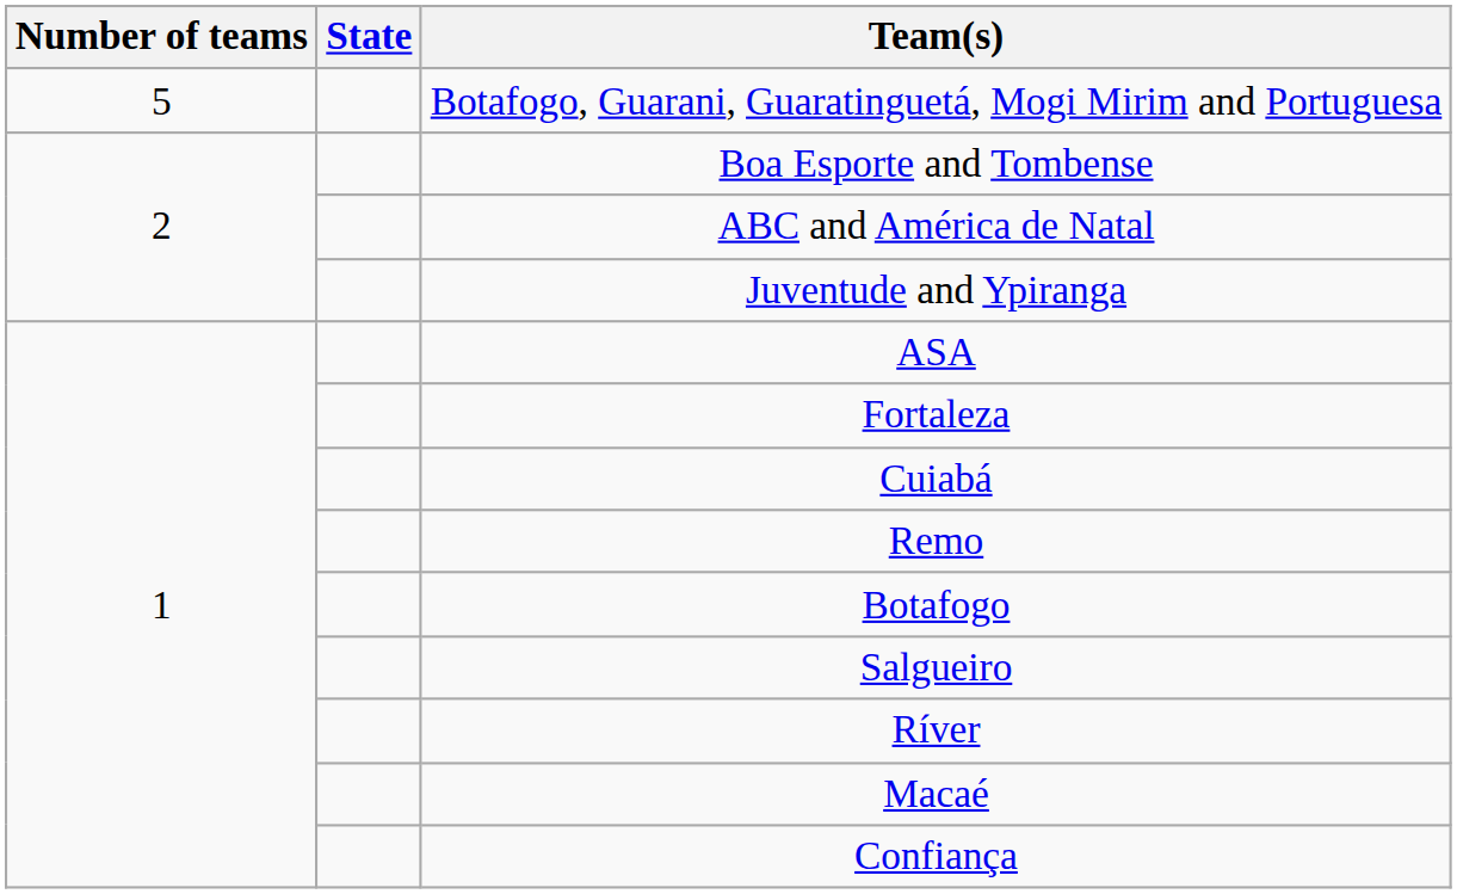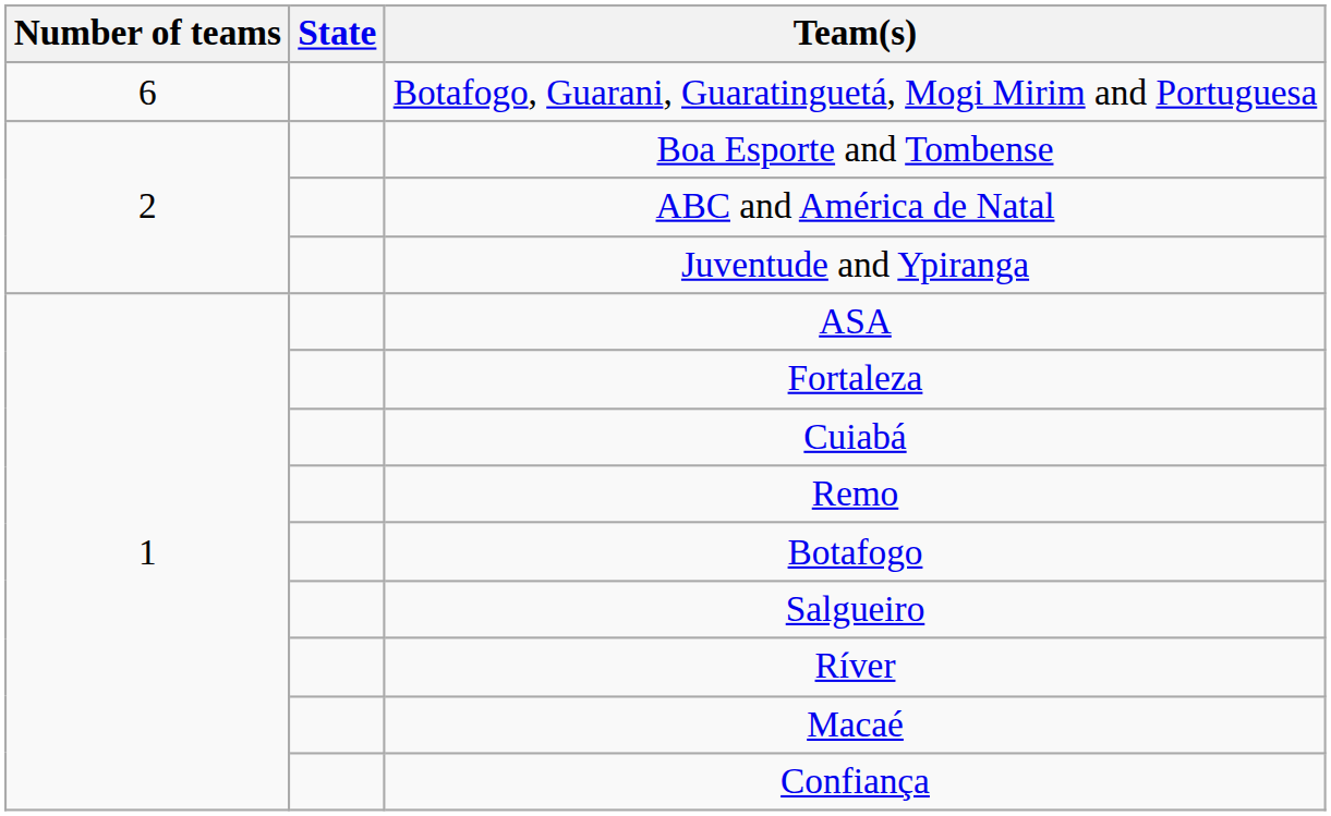 <table class="wikitable" style="text-align:center">
 <tr>
 <th>Number of teams</th>
 <th><a href='#'>State</a></th>
 <th>Team(s)</th>
 </tr>
 <tr>
-<td rowspan="1">5</td>
+<td rowspan="1">6</td>
 <td align="left"></td>
 <td><a href='#'>Botafogo</a>, <a href='#'>Guarani</a>, <a href='#'>Guaratinguetá</a>, <a href='#'>Mogi Mirim</a> and <a href='#'>Portuguesa</a></td>
 </tr>
 <tr>
 <td rowspan="3">2</td>
 <td align="left"></td>
 <td><a href='#'>Boa Esporte</a> and <a href='#'>Tombense</a></td>
 </tr>
 <tr>
 <td align="left"></td>
 <td><a href='#'>ABC</a> and <a href='#'>América de Natal</a></td>
 </tr>
 <tr>
 <td align="left"></td>
 <td><a href='#'>Juventude</a> and <a href='#'>Ypiranga</a></td>
 </tr>
 <tr>
 <td rowspan="9">1</td>
 <td align="left"></td>
 <td><a href='#'>ASA</a></td>
 </tr>
 <tr>
 <td align="left"></td>
 <td><a href='#'>Fortaleza</a></td>
 </tr>
 <tr>
 <td align="left"></td>
 <td><a href='#'>Cuiabá</a></td>
 </tr>
 <tr>
 <td align="left"></td>
 <td><a href='#'>Remo</a></td>
 </tr>
 <tr>
 <td align="left"></td>
 <td><a href='#'>Botafogo</a></td>
 </tr>
 <tr>
 <td align="left"></td>
 <td><a href='#'>Salgueiro</a></td>
 </tr>
 <tr>
 <td align="left"></td>
 <td><a href='#'>Ríver</a></td>
 </tr>
 <tr>
 <td align="left"></td>
 <td><a href='#'>Macaé</a></td>
 </tr>
 <tr>
 <td align="left"></td>
 <td><a href='#'>Confiança</a></td>
 </tr>
 </table>
